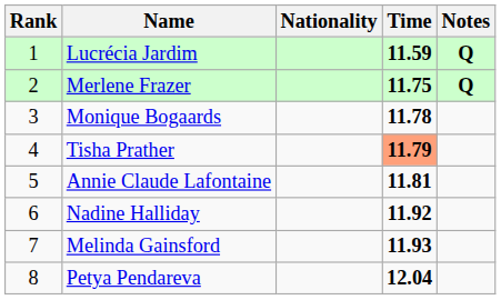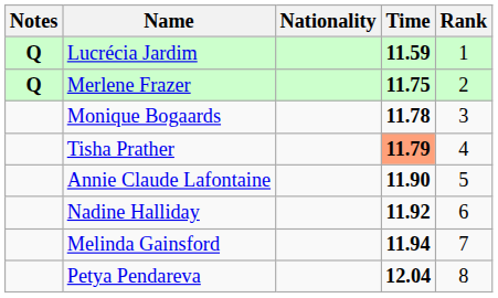 <table class="wikitable sortable" style="text-align:center">
 <tr>
-<th>Rank</th>
+<th>Notes</th>
 <th>Name</th>
 <th>Nationality</th>
 <th>Time</th>
-<th>Notes</th>
+<th>Rank</th>
 </tr>
 <tr bgcolor=ccffcc>
-<td>1</td>
+<td><strong>Q</strong></td>
 <td align=left><a href='#'>Lucrécia Jardim</a></td>
 <td align=left></td>
 <td><strong>11.59</strong></td>
-<td><strong>Q</strong></td>
+<td>1</td>
 </tr>
 <tr bgcolor=ccffcc>
-<td>2</td>
+<td><strong>Q</strong></td>
 <td align=left><a href='#'>Merlene Frazer</a></td>
 <td align=left></td>
 <td><strong>11.75</strong></td>
-<td><strong>Q</strong></td>
+<td>2</td>
 </tr>
 <tr>
-<td>3</td>
+<td></td>
 <td align=left><a href='#'>Monique Bogaards</a></td>
 <td align=left></td>
 <td><strong>11.78</strong></td>
-<td></td>
+<td>3</td>
 </tr>
 <tr>
-<td>4</td>
+<td></td>
 <td align=left><a href='#'>Tisha Prather</a></td>
 <td align=left></td>
 <td style="background: lightsalmon;"><strong>11.79</strong></td>
-<td></td>
+<td>4</td>
 </tr>
 <tr>
-<td>5</td>
+<td></td>
 <td align=left><a href='#'>Annie Claude Lafontaine</a></td>
 <td align=left></td>
-<td><strong>11.81</strong></td>
-<td></td>
+<td><strong>11.90</strong></td>
+<td>5</td>
 </tr>
 <tr>
-<td>6</td>
+<td></td>
 <td align=left><a href='#'>Nadine Halliday</a></td>
 <td align=left></td>
 <td><strong>11.92</strong></td>
-<td></td>
+<td>6</td>
 </tr>
 <tr>
-<td>7</td>
+<td></td>
 <td align=left><a href='#'>Melinda Gainsford</a></td>
 <td align=left></td>
-<td><strong>11.93</strong></td>
-<td></td>
+<td><strong>11.94</strong></td>
+<td>7</td>
 </tr>
 <tr>
-<td>8</td>
+<td></td>
 <td align=left><a href='#'>Petya Pendareva</a></td>
 <td align=left></td>
 <td><strong>12.04</strong></td>
-<td></td>
+<td>8</td>
 </tr>
 </table>
